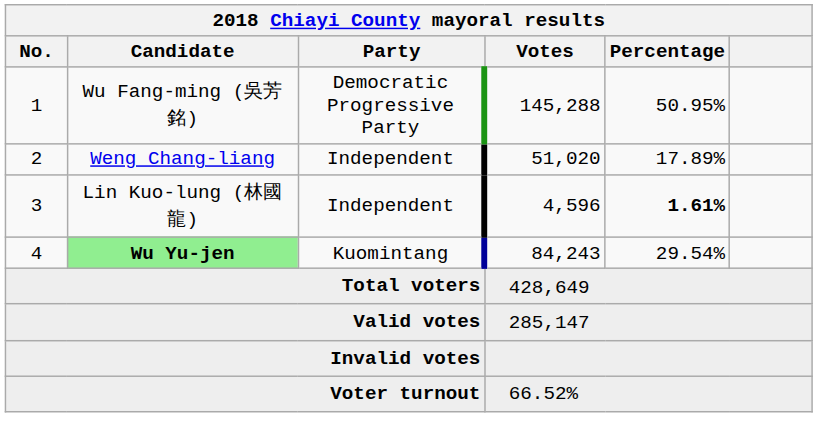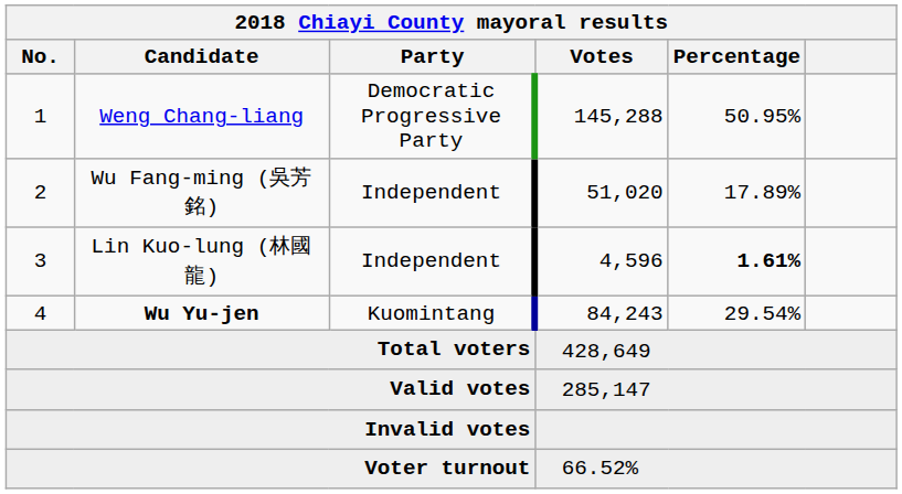 <table class="wikitable collapsible" style="text-align:center; margin:1em auto;">
 <tr>
 <th colspan="6">2018 <a href='#'>Chiayi County</a> mayoral results</th>
 </tr>
 <tr>
 <th width=35>No.</th>
 <th width=150>Candidate</th>
 <th width=120>Party</th>
 <th width=75>Votes</th>
 <th width=75>Percentage</th>
 <th width=49></th>
 </tr>
 <tr>
 <td>1</td>
-<td>Wu Fang-ming (吳芳銘)</td>
+<td><a href='#'>Weng Chang-liang</a></td>
 <td>Democratic Progressive Party</td>
 <td style="border-left:4px solid #1B9413;" align="right">145,288</td>
 <td align="right">50.95%</td>
 <td align="center"></td>
 </tr>
 <tr>
 <td>2</td>
-<td><a href='#'>Weng Chang-liang</a></td>
+<td>Wu Fang-ming (吳芳銘)</td>
 <td> Independent</td>
 <td style="border-left:4px solid #000000;" align="right">51,020</td>
 <td align="right">17.89%</td>
 <td align="center"></td>
 </tr>
 <tr>
 <td>3</td>
 <td>Lin Kuo-lung (林國龍)</td>
 <td> Independent</td>
 <td style="border-left:4px solid #000000;" align="right">4,596</td>
 <td align="right"><strong>1.61%</strong></td>
 <td align="center"></td>
 </tr>
 <tr>
 <td>4</td>
-<td style="background: lightgreen;"><strong>Wu Yu-jen</strong></td>
+<td><strong>Wu Yu-jen</strong></td>
 <td> Kuomintang</td>
 <td style="border-left:4px solid #000099;" align="right">84,243</td>
 <td align="right">29.54%</td>
 <td align="center"></td>
 </tr>
 <tr bgcolor=EEEEEE>
 <td colspan="3" align="right"><strong>Total voters</strong></td>
 <td colspan="3" align="left">　428,649</td>
 </tr>
 <tr bgcolor=EEEEEE>
 <td colspan="3" align="right"><strong>Valid votes</strong></td>
 <td colspan="3" align="left">　285,147</td>
 </tr>
 <tr bgcolor=EEEEEE>
 <td colspan="3" align="right"><strong>Invalid votes</strong></td>
 <td colspan="3" align="left">　</td>
 </tr>
 <tr bgcolor=EEEEEE>
 <td colspan="3" align="right"><strong>Voter turnout</strong></td>
 <td colspan="3" align="left">　66.52%</td>
 </tr>
 </table>
